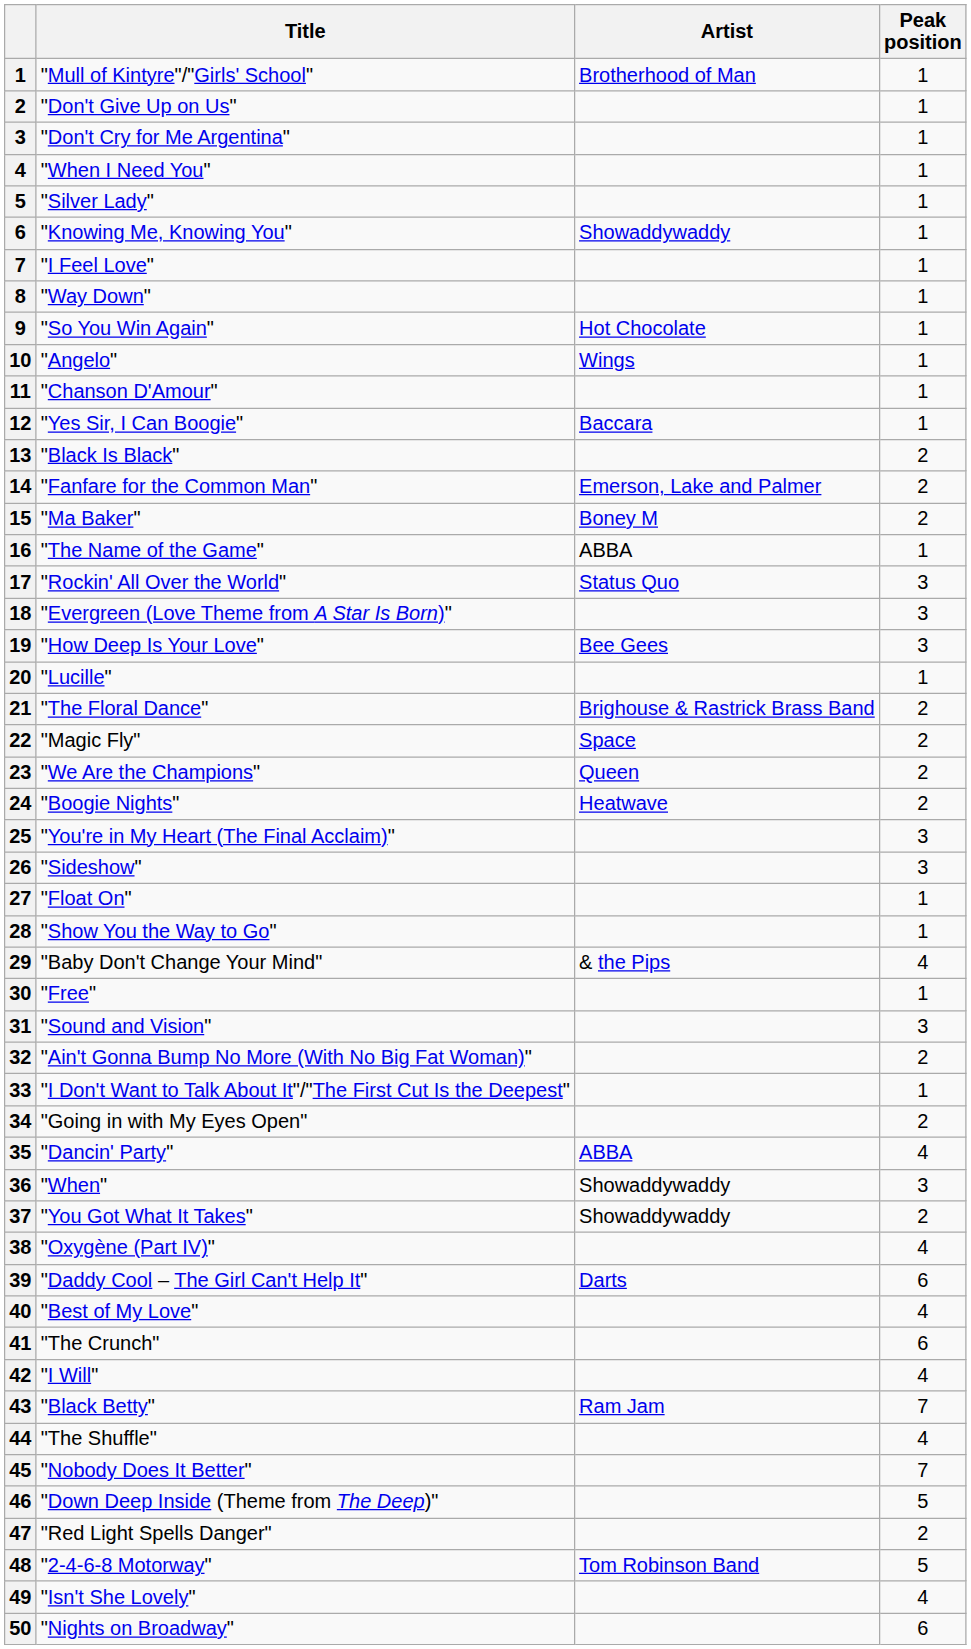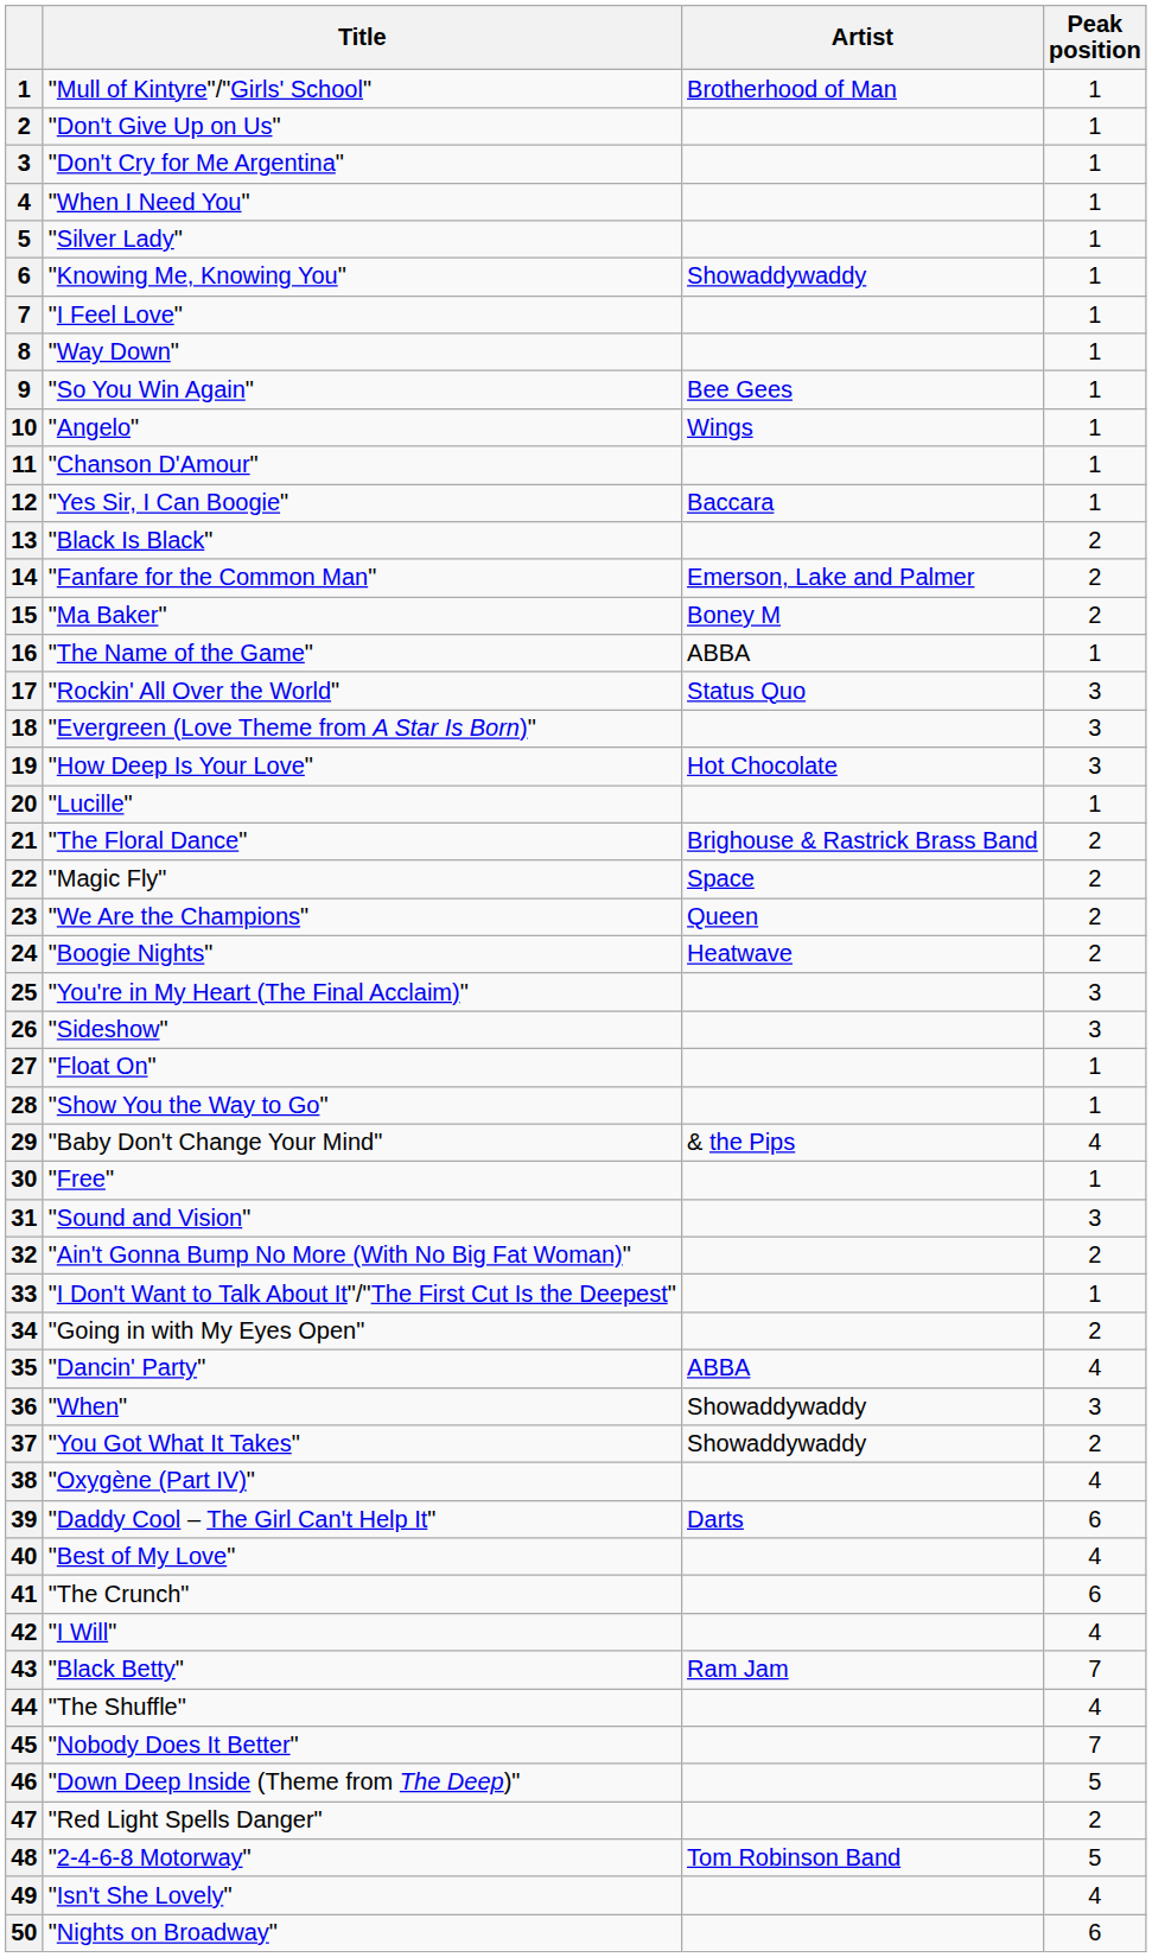 <table class="wikitable sortable plainrowheaders">
 <tr>
 <th scope=col></th>
 <th scope=col>Title</th>
 <th scope=col>Artist</th>
 <th scope=col>Peak<br>position</th>
 </tr>
 <tr>
 <th scope=row style="text-align:center;">1</th>
 <td>"<a href='#'>Mull of Kintyre</a>"/"<a href='#'>Girls' School</a>"</td>
 <td><a href='#'>Brotherhood of Man</a></td>
 <td align="center">1</td>
 </tr>
 <tr>
 <th scope=row style="text-align:center;">2</th>
 <td>"<a href='#'>Don't Give Up on Us</a>"</td>
 <td></td>
 <td align="center">1</td>
 </tr>
 <tr>
 <th scope=row style="text-align:center;">3</th>
 <td>"<a href='#'>Don't Cry for Me Argentina</a>"</td>
 <td></td>
 <td align="center">1</td>
 </tr>
 <tr>
 <th scope=row style="text-align:center;">4</th>
 <td>"<a href='#'>When I Need You</a>"</td>
 <td></td>
 <td align="center">1</td>
 </tr>
 <tr>
 <th scope=row style="text-align:center;">5</th>
 <td>"<a href='#'>Silver Lady</a>"</td>
 <td></td>
 <td align="center">1</td>
 </tr>
 <tr>
 <th scope=row style="text-align:center;">6</th>
 <td>"<a href='#'>Knowing Me, Knowing You</a>"</td>
 <td><a href='#'>Showaddywaddy</a></td>
 <td align="center">1</td>
 </tr>
 <tr>
 <th scope=row style="text-align:center;">7</th>
 <td>"<a href='#'>I Feel Love</a>"</td>
 <td></td>
 <td align="center">1</td>
 </tr>
 <tr>
 <th scope=row style="text-align:center;">8</th>
 <td>"<a href='#'>Way Down</a>"</td>
 <td></td>
 <td align="center">1</td>
 </tr>
 <tr>
 <th scope=row style="text-align:center;">9</th>
 <td>"<a href='#'>So You Win Again</a>"</td>
-<td><a href='#'>Hot Chocolate</a></td>
+<td><a href='#'>Bee Gees</a></td>
 <td align="center">1</td>
 </tr>
 <tr>
 <th scope=row style="text-align:center;">10</th>
 <td>"<a href='#'>Angelo</a>"</td>
 <td><a href='#'>Wings</a></td>
 <td align="center">1</td>
 </tr>
 <tr>
 <th scope=row style="text-align:center;">11</th>
 <td>"<a href='#'>Chanson D'Amour</a>"</td>
 <td></td>
 <td align="center">1</td>
 </tr>
 <tr>
 <th scope=row style="text-align:center;">12</th>
 <td>"<a href='#'>Yes Sir, I Can Boogie</a>"</td>
 <td><a href='#'>Baccara</a></td>
 <td align="center">1</td>
 </tr>
 <tr>
 <th scope=row style="text-align:center;">13</th>
 <td>"<a href='#'>Black Is Black</a>"</td>
 <td></td>
 <td align="center">2</td>
 </tr>
 <tr>
 <th scope=row style="text-align:center;">14</th>
 <td>"<a href='#'>Fanfare for the Common Man</a>"</td>
 <td><a href='#'>Emerson, Lake and Palmer</a></td>
 <td align="center">2</td>
 </tr>
 <tr>
 <th scope=row style="text-align:center;">15</th>
 <td>"<a href='#'>Ma Baker</a>"</td>
 <td><a href='#'>Boney M</a></td>
 <td align="center">2</td>
 </tr>
 <tr>
 <th scope=row style="text-align:center;">16</th>
 <td>"<a href='#'>The Name of the Game</a>"</td>
 <td>ABBA</td>
 <td align="center">1</td>
 </tr>
 <tr>
 <th scope=row style="text-align:center;">17</th>
 <td>"<a href='#'>Rockin' All Over the World</a>"</td>
 <td><a href='#'>Status Quo</a></td>
 <td align="center">3</td>
 </tr>
 <tr>
 <th scope=row style="text-align:center;">18</th>
 <td>"<a href='#'>Evergreen (Love Theme from <em>A Star Is Born</em>)</a>"</td>
 <td></td>
 <td align="center">3</td>
 </tr>
 <tr>
 <th scope=row style="text-align:center;">19</th>
 <td>"<a href='#'>How Deep Is Your Love</a>"</td>
-<td><a href='#'>Bee Gees</a></td>
+<td><a href='#'>Hot Chocolate</a></td>
 <td align="center">3</td>
 </tr>
 <tr>
 <th scope=row style="text-align:center;">20</th>
 <td>"<a href='#'>Lucille</a>"</td>
 <td></td>
 <td align="center">1</td>
 </tr>
 <tr>
 <th scope=row style="text-align:center;">21</th>
 <td>"<a href='#'>The Floral Dance</a>"</td>
 <td><a href='#'>Brighouse & Rastrick Brass Band</a></td>
 <td align="center">2</td>
 </tr>
 <tr>
 <th scope=row style="text-align:center;">22</th>
 <td>"Magic Fly"</td>
 <td><a href='#'>Space</a></td>
 <td align="center">2</td>
 </tr>
 <tr>
 <th scope=row style="text-align:center;">23</th>
 <td>"<a href='#'>We Are the Champions</a>"</td>
 <td><a href='#'>Queen</a></td>
 <td align="center">2</td>
 </tr>
 <tr>
 <th scope=row style="text-align:center;">24</th>
 <td>"<a href='#'>Boogie Nights</a>"</td>
 <td><a href='#'>Heatwave</a></td>
 <td align="center">2</td>
 </tr>
 <tr>
 <th scope=row style="text-align:center;">25</th>
 <td>"<a href='#'>You're in My Heart (The Final Acclaim)</a>"</td>
 <td></td>
 <td align="center">3</td>
 </tr>
 <tr>
 <th scope=row style="text-align:center;">26</th>
 <td>"<a href='#'>Sideshow</a>"</td>
 <td></td>
 <td align="center">3</td>
 </tr>
 <tr>
 <th scope=row style="text-align:center;">27</th>
 <td>"<a href='#'>Float On</a>"</td>
 <td></td>
 <td align="center">1</td>
 </tr>
 <tr>
 <th scope=row style="text-align:center;">28</th>
 <td>"<a href='#'>Show You the Way to Go</a>"</td>
 <td></td>
 <td align="center">1</td>
 </tr>
 <tr>
 <th scope=row style="text-align:center;">29</th>
 <td>"Baby Don't Change Your Mind"</td>
 <td> & <a href='#'>the Pips</a></td>
 <td align="center">4</td>
 </tr>
 <tr>
 <th scope=row style="text-align:center;">30</th>
 <td>"<a href='#'>Free</a>"</td>
 <td></td>
 <td align="center">1</td>
 </tr>
 <tr>
 <th scope=row style="text-align:center;">31</th>
 <td>"<a href='#'>Sound and Vision</a>"</td>
 <td></td>
 <td align="center">3</td>
 </tr>
 <tr>
 <th scope=row style="text-align:center;">32</th>
 <td>"<a href='#'>Ain't Gonna Bump No More (With No Big Fat Woman)</a>"</td>
 <td></td>
 <td align="center">2</td>
 </tr>
 <tr>
 <th scope=row style="text-align:center;">33</th>
 <td>"<a href='#'>I Don't Want to Talk About It</a>"/"<a href='#'>The First Cut Is the Deepest</a>"</td>
 <td></td>
 <td align="center">1</td>
 </tr>
 <tr>
 <th scope=row style="text-align:center;">34</th>
 <td>"Going in with My Eyes Open"</td>
 <td></td>
 <td align="center">2</td>
 </tr>
 <tr>
 <th scope=row style="text-align:center;">35</th>
 <td>"<a href='#'>Dancin' Party</a>"</td>
 <td><a href='#'>ABBA</a></td>
 <td align="center">4</td>
 </tr>
 <tr>
 <th scope=row style="text-align:center;">36</th>
 <td>"<a href='#'>When</a>"</td>
 <td>Showaddywaddy</td>
 <td align="center">3</td>
 </tr>
 <tr>
 <th scope=row style="text-align:center;">37</th>
 <td>"<a href='#'>You Got What It Takes</a>"</td>
 <td>Showaddywaddy</td>
 <td align="center">2</td>
 </tr>
 <tr>
 <th scope=row style="text-align:center;">38</th>
 <td>"<a href='#'>Oxygène (Part IV)</a>"</td>
 <td></td>
 <td align="center">4</td>
 </tr>
 <tr>
 <th scope=row style="text-align:center;">39</th>
 <td>"<a href='#'>Daddy Cool</a> – <a href='#'>The Girl Can't Help It</a>"</td>
 <td><a href='#'>Darts</a></td>
 <td align="center">6</td>
 </tr>
 <tr>
 <th scope=row style="text-align:center;">40</th>
 <td>"<a href='#'>Best of My Love</a>"</td>
 <td></td>
 <td align="center">4</td>
 </tr>
 <tr>
 <th scope=row style="text-align:center;">41</th>
 <td>"The Crunch"</td>
 <td></td>
 <td align="center">6</td>
 </tr>
 <tr>
 <th scope=row style="text-align:center;">42</th>
 <td>"<a href='#'>I Will</a>"</td>
 <td></td>
 <td align="center">4</td>
 </tr>
 <tr>
 <th scope=row style="text-align:center;">43</th>
 <td>"<a href='#'>Black Betty</a>"</td>
 <td><a href='#'>Ram Jam</a></td>
 <td align="center">7</td>
 </tr>
 <tr>
 <th scope=row style="text-align:center;">44</th>
 <td>"The Shuffle"</td>
 <td></td>
 <td align="center">4</td>
 </tr>
 <tr>
 <th scope=row style="text-align:center;">45</th>
 <td>"<a href='#'>Nobody Does It Better</a>"</td>
 <td></td>
 <td align="center">7</td>
 </tr>
 <tr>
 <th scope=row style="text-align:center;">46</th>
 <td>"<a href='#'>Down Deep Inside</a> (Theme from <em><a href='#'>The Deep</a></em>)"</td>
 <td></td>
 <td align="center">5</td>
 </tr>
 <tr>
 <th scope=row style="text-align:center;">47</th>
 <td>"Red Light Spells Danger"</td>
 <td></td>
 <td align="center">2</td>
 </tr>
 <tr>
 <th scope=row style="text-align:center;">48</th>
 <td>"<a href='#'>2-4-6-8 Motorway</a>"</td>
 <td><a href='#'>Tom Robinson Band</a></td>
 <td align="center">5</td>
 </tr>
 <tr>
 <th scope=row style="text-align:center;">49</th>
 <td>"<a href='#'>Isn't She Lovely</a>"</td>
 <td></td>
 <td align="center">4</td>
 </tr>
 <tr>
 <th scope=row style="text-align:center;">50</th>
 <td>"<a href='#'>Nights on Broadway</a>"</td>
 <td></td>
 <td align="center">6</td>
 </tr>
 </table>
